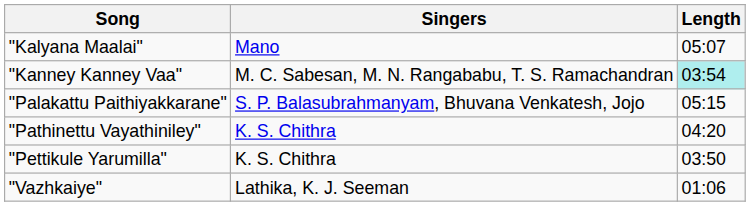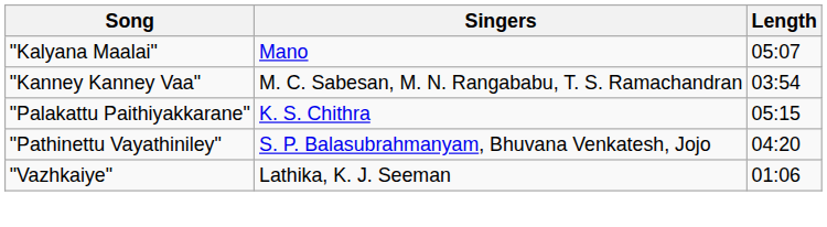 <table class="wikitable" style="font-size: 95%;">
 <tr>
 <th>Song</th>
 <th>Singers</th>
 <th>Length</th>
 </tr>
 <tr>
 <td>"Kalyana Maalai"</td>
 <td><a href='#'>Mano</a></td>
 <td>05:07</td>
 </tr>
 <tr>
 <td>"Kanney Kanney Vaa"</td>
 <td>M. C. Sabesan, M. N. Rangababu, T. S. Ramachandran</td>
-<td style="background: paleturquoise;">03:54</td>
+<td>03:54</td>
 </tr>
 <tr>
 <td>"Palakattu Paithiyakkarane"</td>
-<td><a href='#'>S. P. Balasubrahmanyam</a>, Bhuvana Venkatesh, Jojo</td>
+<td><a href='#'>K. S. Chithra</a></td>
 <td>05:15</td>
 </tr>
 <tr>
 <td>"Pathinettu Vayathiniley"</td>
-<td><a href='#'>K. S. Chithra</a></td>
+<td><a href='#'>S. P. Balasubrahmanyam</a>, Bhuvana Venkatesh, Jojo</td>
 <td>04:20</td>
-</tr>
-<tr>
-<td>"Pettikule Yarumilla"</td>
-<td>K. S. Chithra</td>
-<td>03:50</td>
 </tr>
 <tr>
 <td>"Vazhkaiye"</td>
 <td>Lathika, K. J. Seeman</td>
 <td>01:06</td>
 </tr>
 </table>
